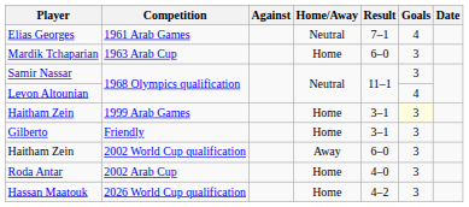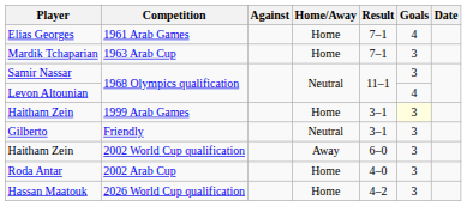 <table class="wikitable sortable" style="font-size:95%;">
 <tr>
 <th>Player</th>
 <th>Competition</th>
 <th>Against</th>
 <th>Home/Away</th>
 <th>Result</th>
 <th>Goals</th>
 <th>Date</th>
 </tr>
 <tr>
 <td><a href='#'>Elias Georges</a></td>
 <td><a href='#'>1961 Arab Games</a></td>
 <td></td>
-<td style="text-align:center;">Neutral</td>
+<td style="text-align:center;">Home</td>
 <td style="text-align:center;">7–1</td>
 <td style="text-align:center;">4</td>
 <td></td>
 </tr>
 <tr>
 <td><a href='#'>Mardik Tchaparian</a></td>
 <td><a href='#'>1963 Arab Cup</a></td>
 <td></td>
 <td style="text-align:center;">Home</td>
-<td style="text-align:center;">6–0</td>
+<td style="text-align:center;">7–1</td>
 <td style="text-align:center;">3</td>
 <td></td>
 </tr>
 <tr>
 <td><a href='#'>Samir Nassar</a></td>
 <td rowspan="2"><a href='#'>1968 Olympics qualification</a></td>
 <td rowspan="2"></td>
 <td rowspan="2" style="text-align:center;">Neutral</td>
 <td rowspan="2" style="text-align:center;">11–1</td>
 <td style="text-align:center;">3</td>
 <td rowspan="2"></td>
 </tr>
 <tr>
 <td><a href='#'>Levon Altounian</a></td>
 <td style="text-align:center;">4</td>
 </tr>
 <tr>
 <td><a href='#'>Haitham Zein</a></td>
 <td><a href='#'>1999 Arab Games</a></td>
 <td></td>
 <td style="text-align:center;">Home</td>
 <td style="text-align:center;">3–1</td>
 <td style="background: lightyellow; text-align:center;">3</td>
 <td></td>
 </tr>
 <tr>
 <td><a href='#'>Gilberto</a></td>
 <td><a href='#'>Friendly</a></td>
 <td></td>
-<td style="text-align:center;">Home</td>
+<td style="text-align:center;">Neutral</td>
 <td style="text-align:center;">3–1</td>
 <td style="text-align:center;">3</td>
 <td></td>
 </tr>
 <tr>
 <td>Haitham Zein</td>
 <td><a href='#'>2002 World Cup qualification</a></td>
 <td></td>
 <td style="text-align:center;">Away</td>
 <td style="text-align:center;">6–0</td>
 <td style="text-align:center;">3</td>
 <td></td>
 </tr>
 <tr>
 <td><a href='#'>Roda Antar</a></td>
 <td><a href='#'>2002 Arab Cup</a></td>
 <td></td>
 <td style="text-align:center;">Home</td>
 <td style="text-align:center;">4–0</td>
 <td style="text-align:center;">3</td>
 <td></td>
 </tr>
 <tr>
 <td><a href='#'>Hassan Maatouk</a></td>
 <td><a href='#'>2026 World Cup qualification</a></td>
 <td></td>
 <td style="text-align:center;">Home</td>
 <td style="text-align:center;">4–2</td>
 <td style="text-align:center;">3</td>
 <td></td>
 </tr>
 </table>
